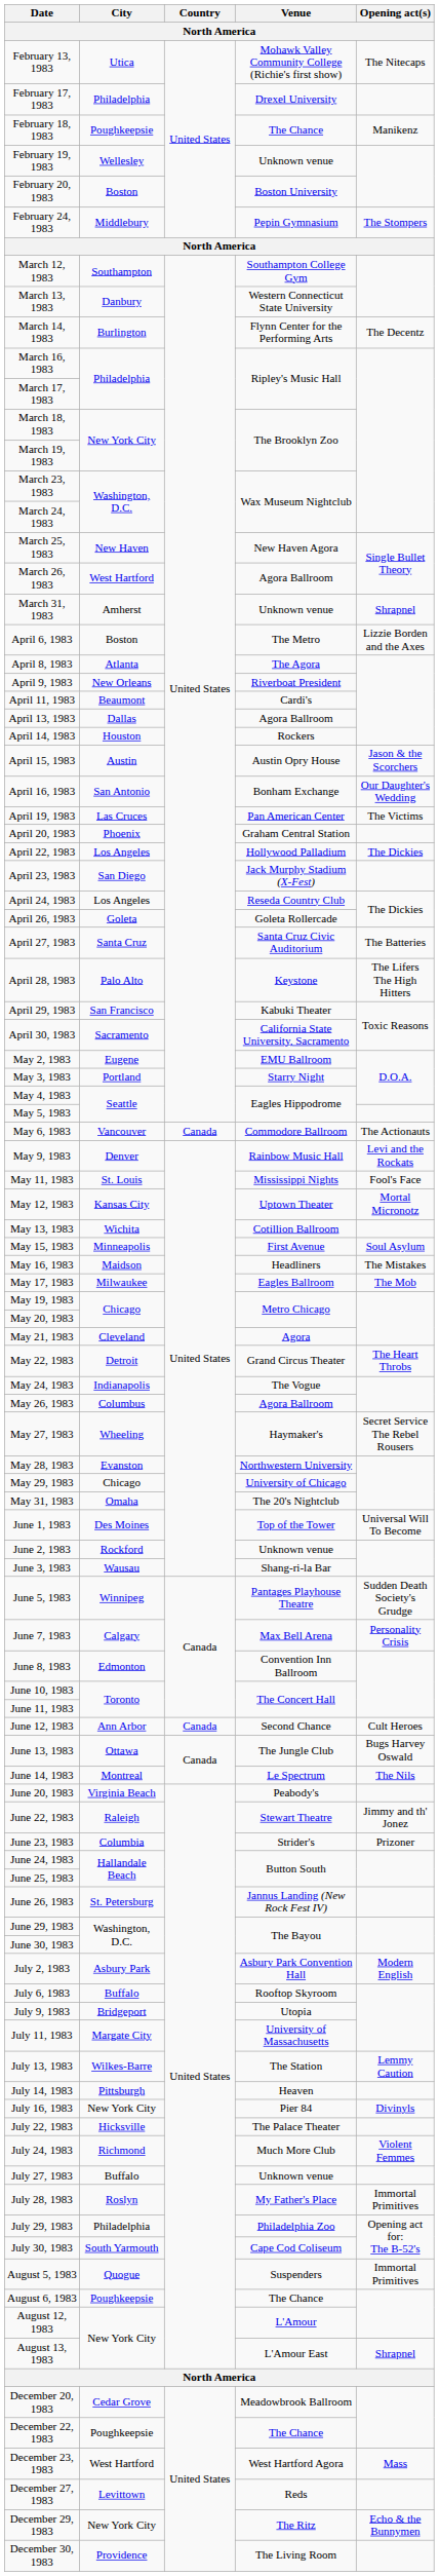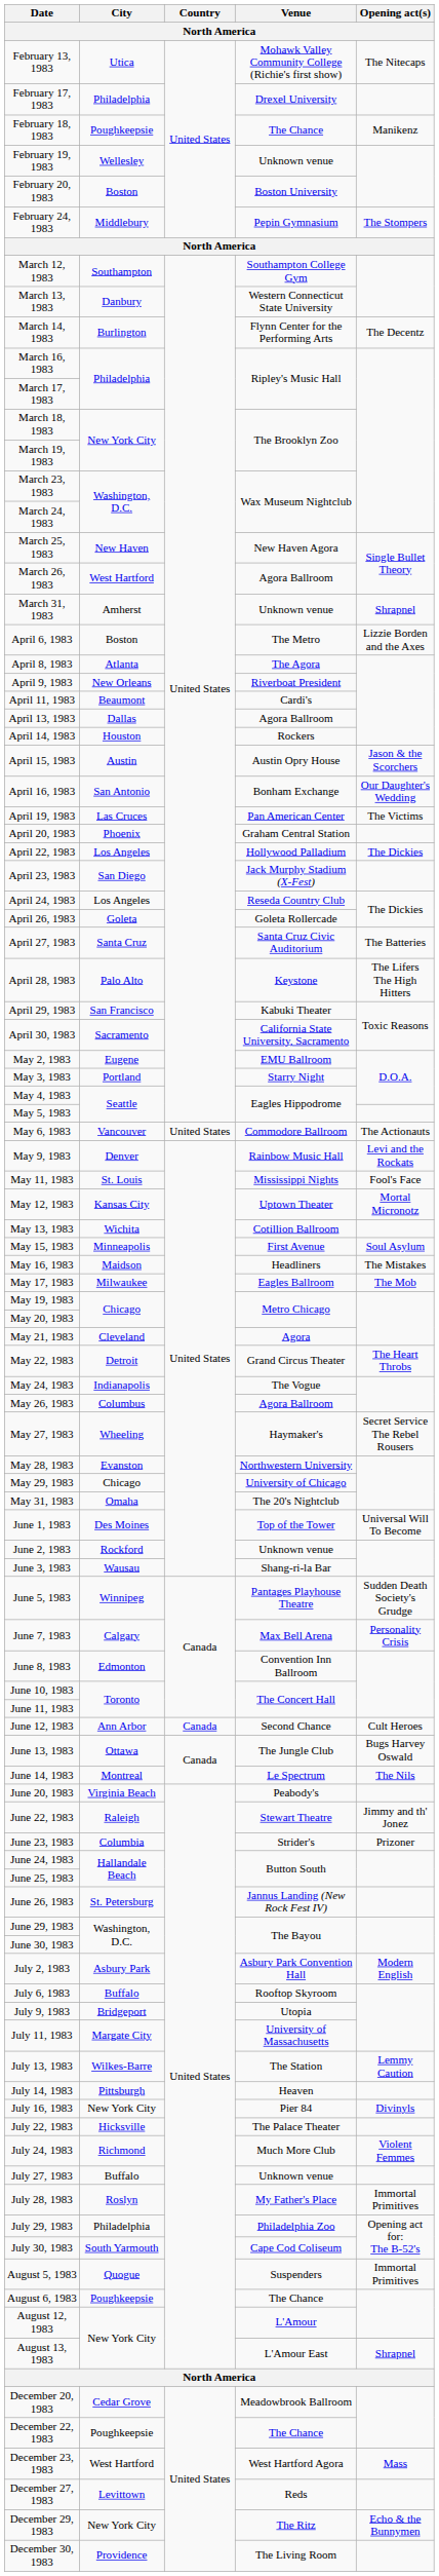 <table class="wikitable" style="text-align:center;">
 <tr>
 <th width="150">Date</th>
 <th width="150">City</th>
 <th width="150">Country</th>
 <th width="275">Venue</th>
 <th width="150">Opening act(s)</th>
 </tr>
 <tr>
 <th colspan="5">North America</th>
 </tr>
 <tr>
 <td>February 13, 1983</td>
 <td><a href='#'>Utica</a></td>
 <td rowspan="6"><a href='#'>United States</a></td>
 <td><a href='#'>Mohawk Valley Community College</a><br>(Richie's first show)</td>
 <td>The Nitecaps</td>
 </tr>
 <tr>
 <td>February 17, 1983</td>
 <td><a href='#'>Philadelphia</a></td>
 <td><a href='#'>Drexel University</a></td>
 <td></td>
 </tr>
 <tr>
 <td>February 18, 1983</td>
 <td><a href='#'>Poughkeepsie</a></td>
 <td><a href='#'>The Chance</a></td>
 <td>Manikenz</td>
 </tr>
 <tr>
 <td>February 19, 1983</td>
 <td><a href='#'>Wellesley</a></td>
 <td>Unknown venue</td>
 <td rowspan="2"></td>
 </tr>
 <tr>
 <td>February 20, 1983</td>
 <td><a href='#'>Boston</a></td>
 <td><a href='#'>Boston University</a></td>
 </tr>
 <tr>
 <td>February 24, 1983</td>
 <td><a href='#'>Middlebury</a></td>
 <td><a href='#'>Pepin Gymnasium</a></td>
 <td><a href='#'>The Stompers</a></td>
 </tr>
 <tr>
 <th colspan="5">North America</th>
 </tr>
 <tr>
 <td>March 12, 1983</td>
 <td><a href='#'>Southampton</a></td>
 <td rowspan="34">United States</td>
 <td><a href='#'>Southampton College Gym</a></td>
 <td rowspan="2"></td>
 </tr>
 <tr>
 <td>March 13, 1983</td>
 <td><a href='#'>Danbury</a></td>
 <td>Western Connecticut State University</td>
 </tr>
 <tr>
 <td>March 14, 1983</td>
 <td><a href='#'>Burlington</a></td>
 <td>Flynn Center for the Performing Arts</td>
 <td>The Decentz</td>
 </tr>
 <tr>
 <td>March 16, 1983</td>
 <td rowspan="2"><a href='#'>Philadelphia</a></td>
 <td rowspan="2">Ripley's Music Hall</td>
 <td rowspan="6"></td>
 </tr>
 <tr>
 <td>March 17, 1983</td>
 </tr>
 <tr>
 <td>March 18, 1983</td>
 <td rowspan="2"><a href='#'>New York City</a></td>
 <td rowspan="2">The Brooklyn Zoo</td>
 </tr>
 <tr>
 <td>March 19, 1983</td>
 </tr>
 <tr>
 <td>March 23, 1983</td>
 <td rowspan="2"><a href='#'>Washington, D.C.</a></td>
 <td rowspan="2">Wax Museum Nightclub</td>
 </tr>
 <tr>
 <td>March 24, 1983</td>
 </tr>
 <tr>
 <td>March 25, 1983</td>
 <td><a href='#'>New Haven</a></td>
 <td>New Haven Agora</td>
 <td rowspan="2"><a href='#'>Single Bullet Theory</a></td>
 </tr>
 <tr>
 <td>March 26, 1983</td>
 <td><a href='#'>West Hartford</a></td>
 <td>Agora Ballroom</td>
 </tr>
 <tr>
 <td>March 31, 1983</td>
 <td>Amherst</td>
 <td>Unknown venue</td>
 <td><a href='#'>Shrapnel</a></td>
 </tr>
 <tr>
 <td>April 6, 1983</td>
 <td>Boston</td>
 <td>The Metro</td>
 <td>Lizzie Borden and the Axes</td>
 </tr>
 <tr>
 <td>April 8, 1983</td>
 <td><a href='#'>Atlanta</a></td>
 <td><a href='#'>The Agora</a></td>
 <td rowspan="5"></td>
 </tr>
 <tr>
 <td>April 9, 1983</td>
 <td><a href='#'>New Orleans</a></td>
 <td><a href='#'>Riverboat President</a></td>
 </tr>
 <tr>
 <td>April 11, 1983</td>
 <td><a href='#'>Beaumont</a></td>
 <td>Cardi's</td>
 </tr>
 <tr>
 <td>April 13, 1983</td>
 <td><a href='#'>Dallas</a></td>
 <td>Agora Ballroom</td>
 </tr>
 <tr>
 <td>April 14, 1983</td>
 <td><a href='#'>Houston</a></td>
 <td>Rockers</td>
 </tr>
 <tr>
 <td>April 15, 1983</td>
 <td><a href='#'>Austin</a></td>
 <td>Austin Opry House</td>
 <td><a href='#'>Jason & the Scorchers</a></td>
 </tr>
 <tr>
 <td>April 16, 1983</td>
 <td><a href='#'>San Antonio</a></td>
 <td>Bonham Exchange</td>
 <td><a href='#'>Our Daughter's Wedding</a></td>
 </tr>
 <tr>
 <td>April 19, 1983</td>
 <td><a href='#'>Las Cruces</a></td>
 <td><a href='#'>Pan American Center</a></td>
 <td>The Victims</td>
 </tr>
 <tr>
 <td>April 20, 1983</td>
 <td><a href='#'>Phoenix</a></td>
 <td>Graham Central Station</td>
 <td></td>
 </tr>
 <tr>
 <td>April 22, 1983</td>
 <td><a href='#'>Los Angeles</a></td>
 <td><a href='#'>Hollywood Palladium</a></td>
 <td><a href='#'>The Dickies</a></td>
 </tr>
 <tr>
 <td>April 23, 1983</td>
 <td><a href='#'>San Diego</a></td>
 <td><a href='#'>Jack Murphy Stadium</a> <em>(<a href='#'>X-Fest</a>)</em></td>
 <td></td>
 </tr>
 <tr>
 <td>April 24, 1983</td>
 <td>Los Angeles</td>
 <td><a href='#'>Reseda Country Club</a></td>
 <td rowspan="2">The Dickies</td>
 </tr>
 <tr>
 <td>April 26, 1983</td>
 <td><a href='#'>Goleta</a></td>
 <td>Goleta Rollercade</td>
 </tr>
 <tr>
 <td>April 27, 1983</td>
 <td><a href='#'>Santa Cruz</a></td>
 <td><a href='#'>Santa Cruz Civic Auditorium</a></td>
 <td>The Batteries</td>
 </tr>
 <tr>
 <td>April 28, 1983</td>
 <td><a href='#'>Palo Alto</a></td>
 <td><a href='#'>Keystone</a></td>
 <td>The Lifers<br>The High Hitters</td>
 </tr>
 <tr>
 <td>April 29, 1983</td>
 <td><a href='#'>San Francisco</a></td>
 <td>Kabuki Theater</td>
 <td rowspan="2">Toxic Reasons</td>
 </tr>
 <tr>
 <td>April 30, 1983</td>
 <td><a href='#'>Sacramento</a></td>
 <td><a href='#'>California State University, Sacramento</a></td>
 </tr>
 <tr>
 <td>May 2, 1983</td>
 <td><a href='#'>Eugene</a></td>
 <td><a href='#'>EMU Ballroom</a></td>
 <td rowspan="3"><a href='#'>D.O.A.</a></td>
 </tr>
 <tr>
 <td>May 3, 1983</td>
 <td><a href='#'>Portland</a></td>
 <td><a href='#'>Starry Night</a></td>
 </tr>
 <tr>
 <td>May 4, 1983</td>
 <td rowspan="2"><a href='#'>Seattle</a></td>
 <td rowspan="2">Eagles Hippodrome</td>
 </tr>
 <tr>
 <td>May 5, 1983</td>
 <td></td>
 </tr>
 <tr>
 <td>May 6, 1983</td>
 <td><a href='#'>Vancouver</a></td>
-<td><a href='#'>Canada</a></td>
+<td>United States</td>
 <td><a href='#'>Commodore Ballroom</a></td>
 <td>The Actionauts</td>
 </tr>
 <tr>
 <td>May 9, 1983</td>
 <td><a href='#'>Denver</a></td>
 <td rowspan="20">United States</td>
 <td><a href='#'>Rainbow Music Hall</a></td>
 <td><a href='#'>Levi and the Rockats</a></td>
 </tr>
 <tr>
 <td>May 11, 1983</td>
 <td><a href='#'>St. Louis</a></td>
 <td><a href='#'>Mississippi Nights</a></td>
 <td>Fool's Face</td>
 </tr>
 <tr>
 <td>May 12, 1983</td>
 <td><a href='#'>Kansas City</a></td>
 <td><a href='#'>Uptown Theater</a></td>
 <td><a href='#'>Mortal Micronotz</a></td>
 </tr>
 <tr>
 <td>May 13, 1983</td>
 <td><a href='#'>Wichita</a></td>
 <td><a href='#'>Cotillion Ballroom</a></td>
 <td></td>
 </tr>
 <tr>
 <td>May 15, 1983</td>
 <td><a href='#'>Minneapolis</a></td>
 <td><a href='#'>First Avenue</a></td>
 <td><a href='#'>Soul Asylum</a></td>
 </tr>
 <tr>
 <td>May 16, 1983</td>
 <td><a href='#'>Maidson</a></td>
 <td>Headliners</td>
 <td>The Mistakes</td>
 </tr>
 <tr>
 <td>May 17, 1983</td>
 <td><a href='#'>Milwaukee</a></td>
 <td><a href='#'>Eagles Ballroom</a></td>
 <td><a href='#'>The Mob</a></td>
 </tr>
 <tr>
 <td>May 19, 1983</td>
 <td rowspan="2"><a href='#'>Chicago</a></td>
 <td rowspan="2"><a href='#'>Metro Chicago</a></td>
 <td rowspan="3"></td>
 </tr>
 <tr>
 <td>May 20, 1983</td>
 </tr>
 <tr>
 <td>May 21, 1983</td>
 <td><a href='#'>Cleveland</a></td>
 <td><a href='#'>Agora</a></td>
 </tr>
 <tr>
 <td>May 22, 1983</td>
 <td><a href='#'>Detroit</a></td>
 <td>Grand Circus Theater</td>
 <td><a href='#'>The Heart Throbs</a></td>
 </tr>
 <tr>
 <td>May 24, 1983</td>
 <td><a href='#'>Indianapolis</a></td>
 <td>The Vogue</td>
 <td rowspan="2"></td>
 </tr>
 <tr>
 <td>May 26, 1983</td>
 <td><a href='#'>Columbus</a></td>
 <td><a href='#'>Agora Ballroom</a></td>
 </tr>
 <tr>
 <td>May 27, 1983</td>
 <td><a href='#'>Wheeling</a></td>
 <td>Haymaker's</td>
 <td>Secret Service<br>The Rebel Rousers</td>
 </tr>
 <tr>
 <td>May 28, 1983</td>
 <td><a href='#'>Evanston</a></td>
 <td><a href='#'>Northwestern University</a></td>
 <td rowspan="3"></td>
 </tr>
 <tr>
 <td>May 29, 1983</td>
 <td>Chicago</td>
 <td><a href='#'>University of Chicago</a></td>
 </tr>
 <tr>
 <td>May 31, 1983</td>
 <td><a href='#'>Omaha</a></td>
 <td>The 20's Nightclub</td>
 </tr>
 <tr>
 <td>June 1, 1983</td>
 <td><a href='#'>Des Moines</a></td>
 <td><a href='#'>Top of the Tower</a></td>
 <td>Universal Will To Become</td>
 </tr>
 <tr>
 <td>June 2, 1983</td>
 <td><a href='#'>Rockford</a></td>
 <td>Unknown venue</td>
 <td rowspan="2"></td>
 </tr>
 <tr>
 <td>June 3, 1983</td>
 <td><a href='#'>Wausau</a></td>
 <td>Shang-ri-la Bar</td>
 </tr>
 <tr>
 <td>June 5, 1983</td>
 <td><a href='#'>Winnipeg</a></td>
 <td rowspan="5">Canada</td>
 <td><a href='#'>Pantages Playhouse Theatre</a></td>
 <td>Sudden Death<br>Society's Grudge</td>
 </tr>
 <tr>
 <td>June 7, 1983</td>
 <td><a href='#'>Calgary</a></td>
 <td><a href='#'>Max Bell Arena</a></td>
 <td><a href='#'>Personality Crisis</a></td>
 </tr>
 <tr>
 <td>June 8, 1983</td>
 <td><a href='#'>Edmonton</a></td>
 <td>Convention Inn Ballroom</td>
 <td rowspan="3"></td>
 </tr>
 <tr>
 <td>June 10, 1983</td>
 <td rowspan="2"><a href='#'>Toronto</a></td>
 <td rowspan="2"><a href='#'>The Concert Hall</a></td>
 </tr>
 <tr>
 <td>June 11, 1983</td>
 </tr>
 <tr>
 <td>June 12, 1983</td>
 <td><a href='#'>Ann Arbor</a></td>
 <td><a href='#'>Canada</a></td>
 <td>Second Chance</td>
 <td>Cult Heroes</td>
 </tr>
 <tr>
 <td>June 13, 1983</td>
 <td><a href='#'>Ottawa</a></td>
 <td rowspan="2">Canada</td>
 <td>The Jungle Club</td>
 <td>Bugs Harvey Oswald</td>
 </tr>
 <tr>
 <td>June 14, 1983</td>
 <td><a href='#'>Montreal</a></td>
 <td><a href='#'>Le Spectrum</a></td>
 <td><a href='#'>The Nils</a></td>
 </tr>
 <tr>
 <td>June 20, 1983</td>
 <td><a href='#'>Virginia Beach</a></td>
 <td rowspan="25">United States</td>
 <td>Peabody's</td>
 <td></td>
 </tr>
 <tr>
 <td>June 22, 1983</td>
 <td><a href='#'>Raleigh</a></td>
 <td><a href='#'>Stewart Theatre</a></td>
 <td>Jimmy and th' Jonez</td>
 </tr>
 <tr>
 <td>June 23, 1983</td>
 <td><a href='#'>Columbia</a></td>
 <td>Strider's</td>
 <td>Prizoner</td>
 </tr>
 <tr>
 <td>June 24, 1983</td>
 <td rowspan="2"><a href='#'>Hallandale Beach</a></td>
 <td rowspan="2">Button South</td>
 <td rowspan="2"></td>
 </tr>
 <tr>
 <td>June 25, 1983</td>
 </tr>
 <tr>
 <td>June 26, 1983</td>
 <td><a href='#'>St. Petersburg</a></td>
 <td><a href='#'>Jannus Landing</a> <em>(New Rock Fest IV)</em></td>
 <td></td>
 </tr>
 <tr>
 <td>June 29, 1983</td>
 <td rowspan="2">Washington, D.C.</td>
 <td rowspan="2">The Bayou</td>
 <td rowspan="2"></td>
 </tr>
 <tr>
 <td>June 30, 1983</td>
 </tr>
 <tr>
 <td>July 2, 1983</td>
 <td><a href='#'>Asbury Park</a></td>
 <td><a href='#'>Asbury Park Convention Hall</a></td>
 <td><a href='#'>Modern English</a></td>
 </tr>
 <tr>
 <td>July 6, 1983</td>
 <td><a href='#'>Buffalo</a></td>
 <td>Rooftop Skyroom</td>
 <td rowspan="3"></td>
 </tr>
 <tr>
 <td>July 9, 1983</td>
 <td><a href='#'>Bridgeport</a></td>
 <td>Utopia</td>
 </tr>
 <tr>
 <td>July 11, 1983</td>
 <td><a href='#'>Margate City</a></td>
 <td><a href='#'>University of Massachusetts</a></td>
 </tr>
 <tr>
 <td>July 13, 1983</td>
 <td><a href='#'>Wilkes-Barre</a></td>
 <td>The Station</td>
 <td><a href='#'>Lemmy Caution</a></td>
 </tr>
 <tr>
 <td>July 14, 1983</td>
 <td><a href='#'>Pittsburgh</a></td>
 <td>Heaven</td>
 <td></td>
 </tr>
 <tr>
 <td>July 16, 1983</td>
 <td>New York City</td>
 <td>Pier 84</td>
 <td><a href='#'>Divinyls</a></td>
 </tr>
 <tr>
 <td>July 22, 1983</td>
 <td><a href='#'>Hicksville</a></td>
 <td>The Palace Theater</td>
 <td></td>
 </tr>
 <tr>
 <td>July 24, 1983</td>
 <td><a href='#'>Richmond</a></td>
 <td>Much More Club</td>
 <td><a href='#'>Violent Femmes</a></td>
 </tr>
 <tr>
 <td>July 27, 1983</td>
 <td>Buffalo</td>
 <td>Unknown venue</td>
 <td></td>
 </tr>
 <tr>
 <td>July 28, 1983</td>
 <td><a href='#'>Roslyn</a></td>
 <td><a href='#'>My Father's Place</a></td>
 <td>Immortal Primitives</td>
 </tr>
 <tr>
 <td>July 29, 1983</td>
 <td>Philadelphia</td>
 <td><a href='#'>Philadelphia Zoo</a></td>
 <td rowspan="2">Opening act for:<br><a href='#'>The B-52's</a></td>
 </tr>
 <tr>
 <td>July 30, 1983</td>
 <td><a href='#'>South Yarmouth</a></td>
 <td><a href='#'>Cape Cod Coliseum</a></td>
 </tr>
 <tr>
 <td>August 5, 1983</td>
 <td><a href='#'>Quogue</a></td>
 <td>Suspenders</td>
 <td>Immortal Primitives</td>
 </tr>
 <tr>
 <td>August 6, 1983</td>
 <td><a href='#'>Poughkeepsie</a></td>
 <td>The Chance</td>
 <td rowspan="2"></td>
 </tr>
 <tr>
 <td>August 12, 1983</td>
 <td rowspan="2">New York City</td>
 <td><a href='#'>L'Amour</a></td>
 </tr>
 <tr>
 <td>August 13, 1983</td>
 <td>L'Amour East</td>
 <td><a href='#'>Shrapnel</a></td>
 </tr>
 <tr>
 <th colspan="5">North America</th>
 </tr>
 <tr>
 <td>December 20, 1983</td>
 <td><a href='#'>Cedar Grove</a></td>
 <td rowspan="6">United States</td>
 <td>Meadowbrook Ballroom</td>
 <td rowspan="2"></td>
 </tr>
 <tr>
 <td>December 22, 1983</td>
 <td>Poughkeepsie</td>
 <td><a href='#'>The Chance</a></td>
 </tr>
 <tr>
 <td>December 23, 1983</td>
 <td>West Hartford</td>
 <td>West Hartford Agora</td>
 <td><a href='#'>Mass</a></td>
 </tr>
 <tr>
 <td>December 27, 1983</td>
 <td><a href='#'>Levittown</a></td>
 <td>Reds</td>
 <td></td>
 </tr>
 <tr>
 <td>December 29, 1983</td>
 <td>New York City</td>
 <td><a href='#'>The Ritz</a></td>
 <td><a href='#'>Echo & the Bunnymen</a></td>
 </tr>
 <tr>
 <td>December 30, 1983</td>
 <td><a href='#'>Providence</a></td>
 <td>The Living Room</td>
 <td></td>
 </tr>
 </table>
